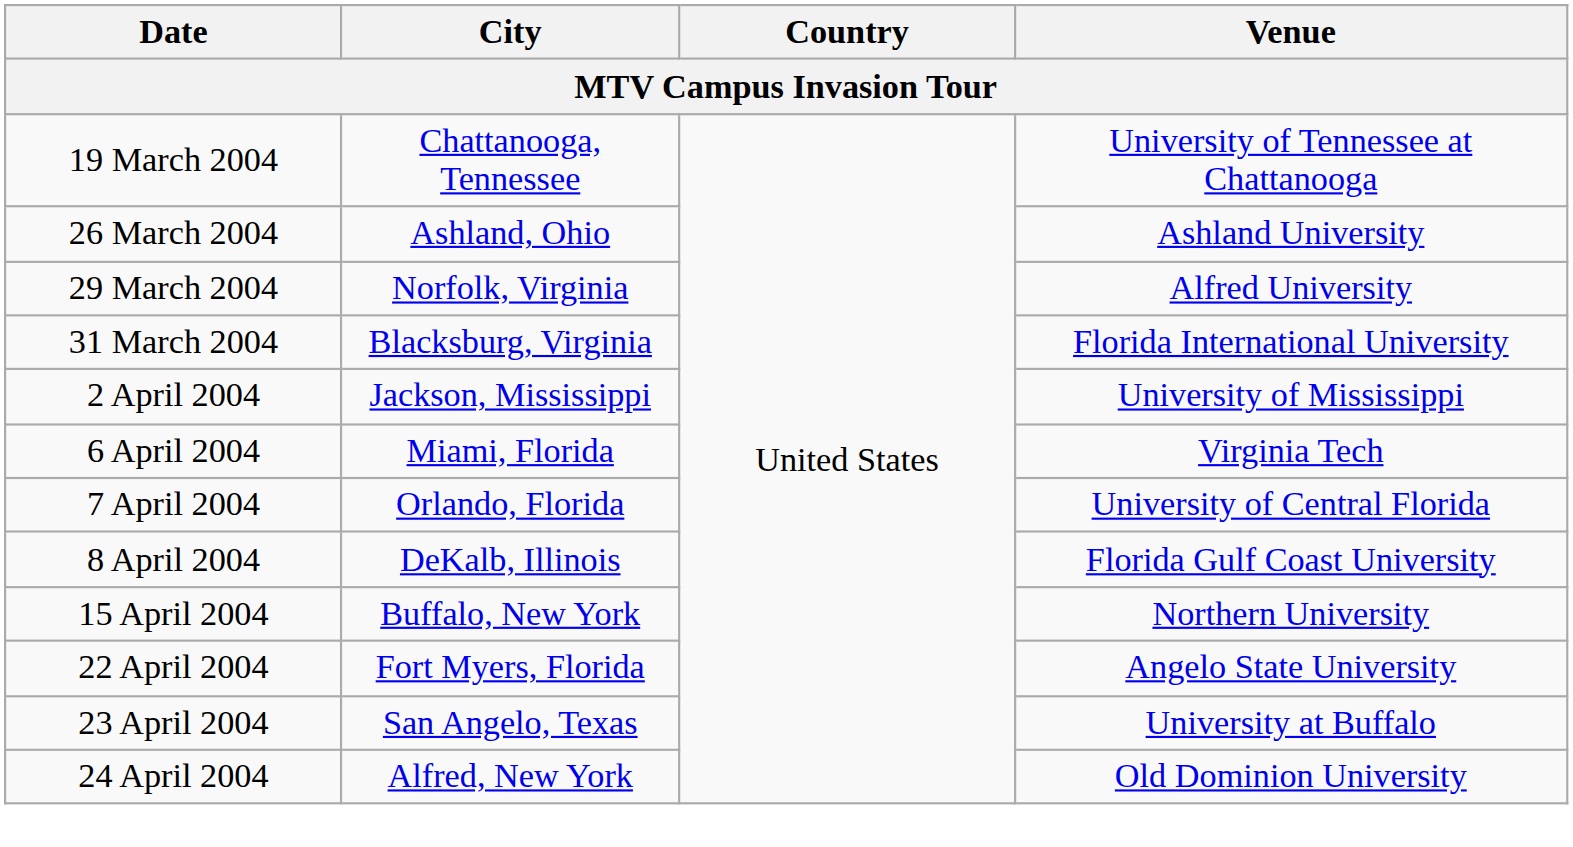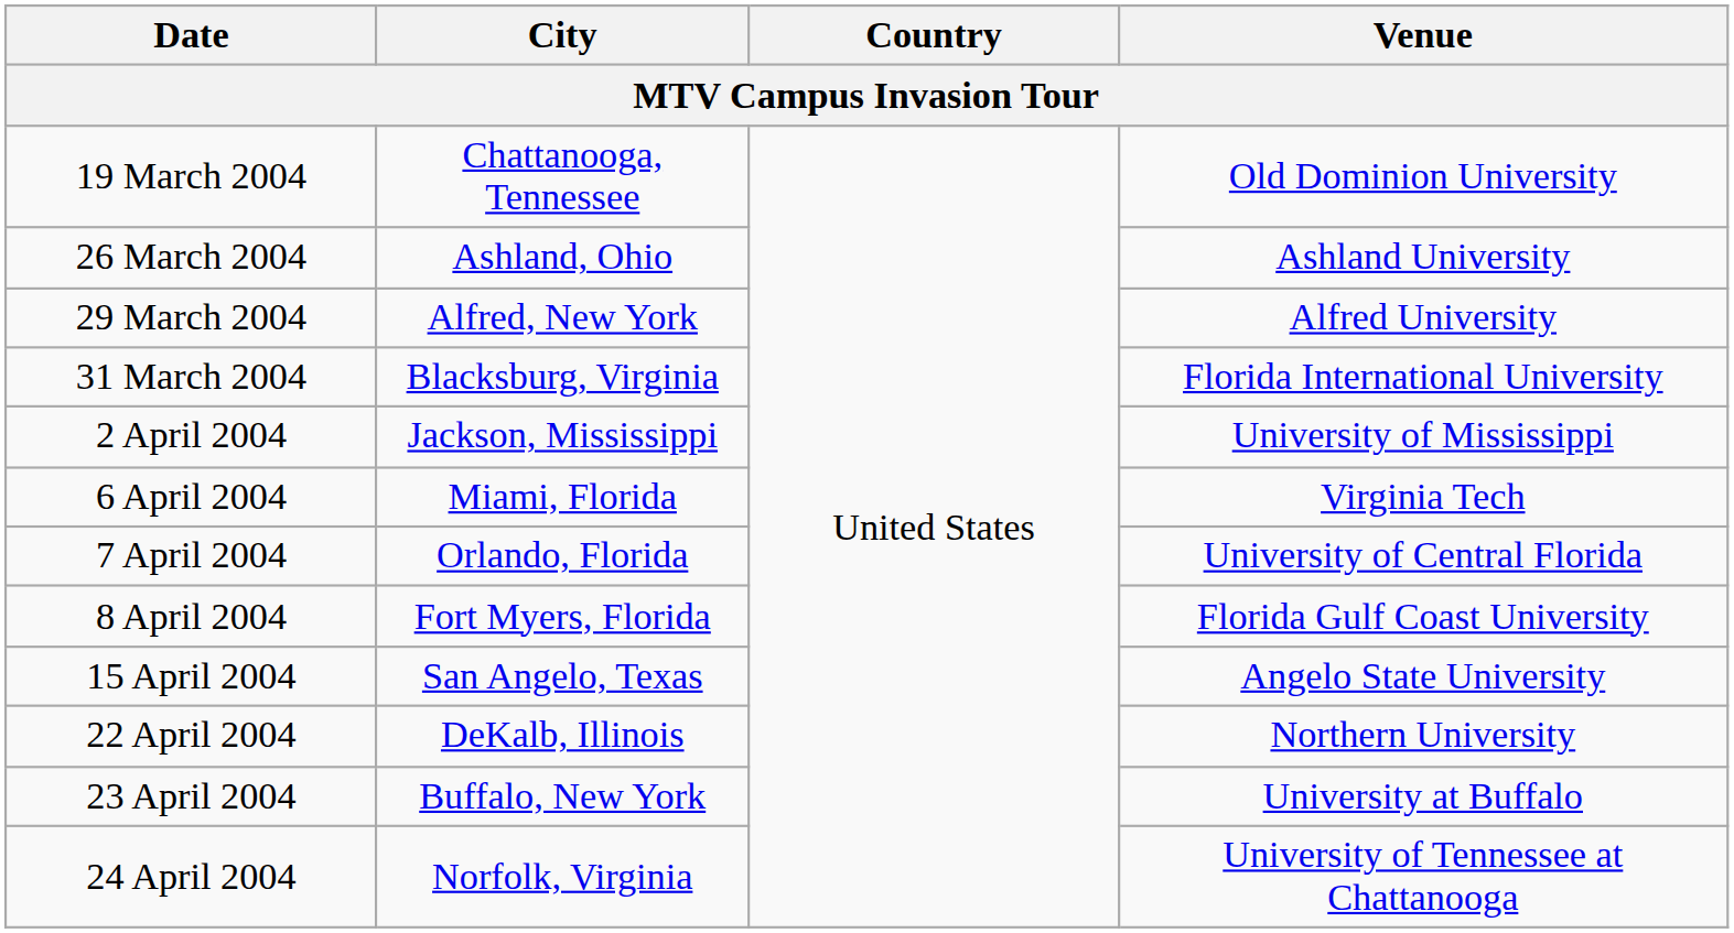 <table class="wikitable" style="text-align:center;">
 <tr>
 <th style="width:150px;">Date</th>
 <th style="width:150px;">City</th>
 <th style="width:150px;">Country</th>
 <th style="width:250px;">Venue</th>
 </tr>
 <tr>
 <th colspan="4">MTV Campus Invasion Tour</th>
 </tr>
 <tr>
 <td>19 March 2004</td>
 <td><a href='#'>Chattanooga, Tennessee</a></td>
 <td rowspan="12">United States</td>
-<td><a href='#'>University of Tennessee at Chattanooga</a></td>
+<td><a href='#'>Old Dominion University</a></td>
 </tr>
 <tr>
 <td>26 March 2004</td>
 <td><a href='#'>Ashland, Ohio</a></td>
 <td><a href='#'>Ashland University</a></td>
 </tr>
 <tr>
 <td>29 March 2004</td>
-<td><a href='#'>Norfolk, Virginia</a></td>
+<td><a href='#'>Alfred, New York</a></td>
 <td><a href='#'>Alfred University</a></td>
 </tr>
 <tr>
 <td>31 March 2004</td>
 <td><a href='#'>Blacksburg, Virginia</a></td>
 <td><a href='#'>Florida International University</a></td>
 </tr>
 <tr>
 <td>2 April 2004</td>
 <td><a href='#'>Jackson, Mississippi</a></td>
 <td><a href='#'>University of Mississippi</a></td>
 </tr>
 <tr>
 <td>6 April 2004</td>
 <td><a href='#'>Miami, Florida</a></td>
 <td><a href='#'>Virginia Tech</a></td>
 </tr>
 <tr>
 <td>7 April 2004</td>
 <td><a href='#'>Orlando, Florida</a></td>
 <td><a href='#'>University of Central Florida</a></td>
 </tr>
 <tr>
 <td>8 April 2004</td>
-<td><a href='#'>DeKalb, Illinois</a></td>
+<td><a href='#'>Fort Myers, Florida</a></td>
 <td><a href='#'>Florida Gulf Coast University</a></td>
 </tr>
 <tr>
 <td>15 April 2004</td>
-<td><a href='#'>Buffalo, New York</a></td>
+<td><a href='#'>San Angelo, Texas</a></td>
+<td><a href='#'>Angelo State University</a></td>
+</tr>
+<tr>
+<td>22 April 2004</td>
+<td><a href='#'>DeKalb, Illinois</a></td>
 <td><a href='#'>Northern University</a></td>
 </tr>
 <tr>
-<td>22 April 2004</td>
-<td><a href='#'>Fort Myers, Florida</a></td>
-<td><a href='#'>Angelo State University</a></td>
-</tr>
-<tr>
 <td>23 April 2004</td>
-<td><a href='#'>San Angelo, Texas</a></td>
+<td><a href='#'>Buffalo, New York</a></td>
 <td><a href='#'>University at Buffalo</a></td>
 </tr>
 <tr>
 <td>24 April 2004</td>
-<td><a href='#'>Alfred, New York</a></td>
-<td><a href='#'>Old Dominion University</a></td>
+<td><a href='#'>Norfolk, Virginia</a></td>
+<td><a href='#'>University of Tennessee at Chattanooga</a></td>
 </tr>
 </table>
